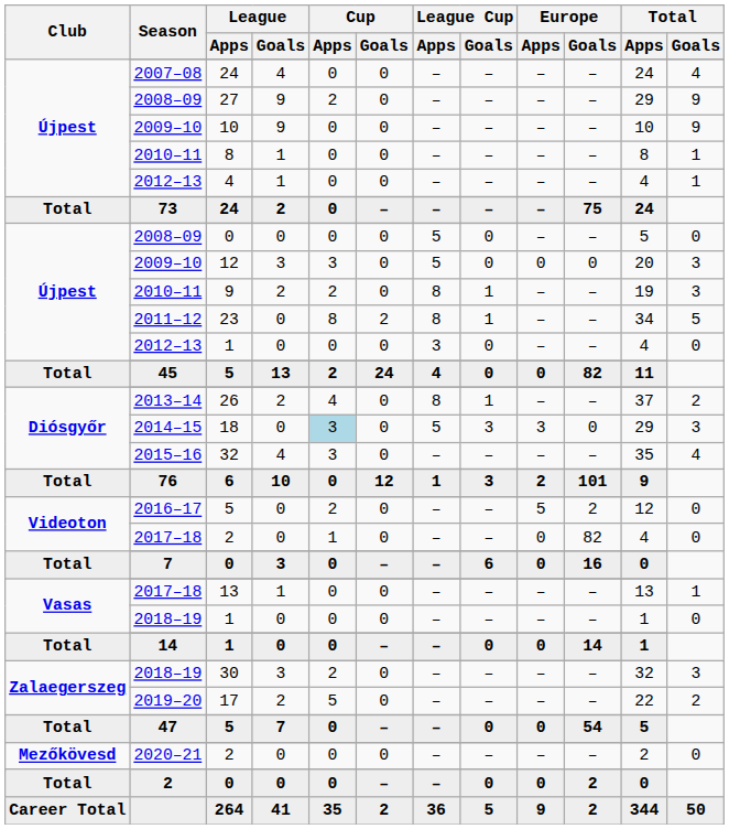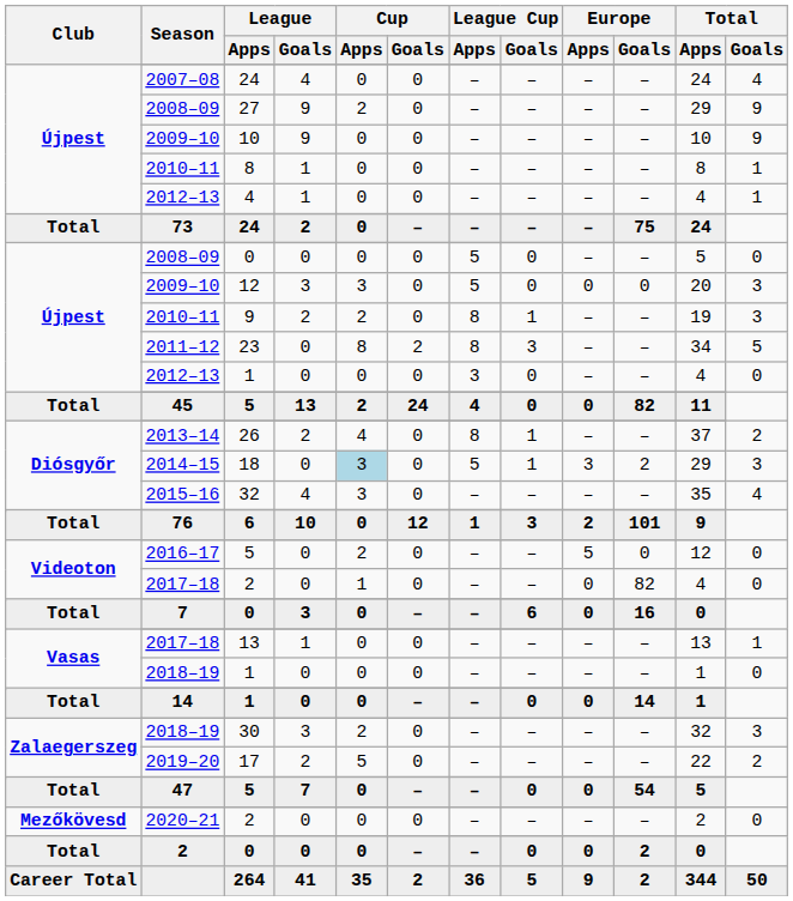 <table class="wikitable" style="font-size:90%; text-align: center;">
 <tr>
 <th rowspan="2">Club</th>
 <th rowspan="2">Season</th>
 <th colspan="2">League</th>
 <th colspan="2">Cup</th>
 <th colspan="2">League Cup</th>
 <th colspan="2">Europe</th>
 <th colspan="2">Total</th>
 </tr>
 <tr>
 <th>Apps</th>
 <th>Goals</th>
 <th>Apps</th>
 <th>Goals</th>
 <th>Apps</th>
 <th>Goals</th>
 <th>Apps</th>
 <th>Goals</th>
 <th>Apps</th>
 <th>Goals</th>
 </tr>
 <tr ||-||-||-|->
 <td rowspan="7" valign="center"><strong><a href='#'>Újpest</a></strong></td>
 </tr>
 <tr>
 <td><a href='#'>2007–08</a></td>
 <td>24</td>
 <td>4</td>
 <td>0</td>
 <td>0</td>
 <td>–</td>
 <td>–</td>
 <td>–</td>
 <td>–</td>
 <td>24</td>
 <td>4</td>
 </tr>
 <tr>
 <td><a href='#'>2008–09</a></td>
 <td>27</td>
 <td>9</td>
 <td>2</td>
 <td>0</td>
 <td>–</td>
 <td>–</td>
 <td>–</td>
 <td>–</td>
 <td>29</td>
 <td>9</td>
 </tr>
 <tr>
 <td><a href='#'>2009–10</a></td>
 <td>10</td>
 <td>9</td>
 <td>0</td>
 <td>0</td>
 <td>–</td>
 <td>–</td>
 <td>–</td>
 <td>–</td>
 <td>10</td>
 <td>9</td>
 </tr>
 <tr>
 <td><a href='#'>2010–11</a></td>
 <td>8</td>
 <td>1</td>
 <td>0</td>
 <td>0</td>
 <td>–</td>
 <td>–</td>
 <td>–</td>
 <td>–</td>
 <td>8</td>
 <td>1</td>
 </tr>
 <tr>
 <td><a href='#'>2012–13</a></td>
 <td>4</td>
 <td>1</td>
 <td>0</td>
 <td>0</td>
 <td>–</td>
 <td>–</td>
 <td>–</td>
 <td>–</td>
 <td>4</td>
 <td>1</td>
 </tr>
 <tr>
 </tr>
 <tr style="font-weight:bold; background-color:#eeeeee;">
 <td>Total</td>
 <td>73</td>
 <td>24</td>
 <td>2</td>
 <td>0</td>
 <td>–</td>
 <td>–</td>
 <td>–</td>
 <td>–</td>
 <td>75</td>
 <td>24</td>
 </tr>
 <tr>
 <td rowspan="7" valign="center"><strong><a href='#'>Újpest</a></strong></td>
 </tr>
 <tr>
 <td><a href='#'>2008–09</a></td>
 <td>0</td>
 <td>0</td>
 <td>0</td>
 <td>0</td>
 <td>5</td>
 <td>0</td>
 <td>–</td>
 <td>–</td>
 <td>5</td>
 <td>0</td>
 </tr>
 <tr>
 <td><a href='#'>2009–10</a></td>
 <td>12</td>
 <td>3</td>
 <td>3</td>
 <td>0</td>
 <td>5</td>
 <td>0</td>
 <td>0</td>
 <td>0</td>
 <td>20</td>
 <td>3</td>
 </tr>
 <tr>
 <td><a href='#'>2010–11</a></td>
 <td>9</td>
 <td>2</td>
 <td>2</td>
 <td>0</td>
 <td>8</td>
 <td>1</td>
 <td>–</td>
 <td>–</td>
 <td>19</td>
 <td>3</td>
 </tr>
 <tr>
 <td><a href='#'>2011–12</a></td>
 <td>23</td>
 <td>0</td>
 <td>8</td>
 <td>2</td>
 <td>8</td>
-<td>1</td>
+<td>3</td>
 <td>–</td>
 <td>–</td>
 <td>34</td>
 <td>5</td>
 </tr>
 <tr>
 <td><a href='#'>2012–13</a></td>
 <td>1</td>
 <td>0</td>
 <td>0</td>
 <td>0</td>
 <td>3</td>
 <td>0</td>
 <td>–</td>
 <td>–</td>
 <td>4</td>
 <td>0</td>
 </tr>
 <tr>
 </tr>
 <tr style="font-weight:bold; background-color:#eeeeee;">
 <td>Total</td>
 <td>45</td>
 <td>5</td>
 <td>13</td>
 <td>2</td>
 <td>24</td>
 <td>4</td>
 <td>0</td>
 <td>0</td>
 <td>82</td>
 <td>11</td>
 </tr>
 <tr>
 <td rowspan="5" valign="center"><strong><a href='#'>Diósgyőr</a></strong></td>
 </tr>
 <tr>
 <td><a href='#'>2013–14</a></td>
 <td>26</td>
 <td>2</td>
 <td>4</td>
 <td>0</td>
 <td>8</td>
 <td>1</td>
 <td>–</td>
 <td>–</td>
 <td>37</td>
 <td>2</td>
 </tr>
 <tr>
 <td><a href='#'>2014–15</a></td>
 <td>18</td>
 <td>0</td>
 <td style="background: lightblue;">3</td>
 <td>0</td>
 <td>5</td>
+<td>1</td>
 <td>3</td>
-<td>3</td>
-<td>0</td>
+<td>2</td>
 <td>29</td>
 <td>3</td>
 </tr>
 <tr>
 <td><a href='#'>2015–16</a></td>
 <td>32</td>
 <td>4</td>
 <td>3</td>
 <td>0</td>
 <td>–</td>
 <td>–</td>
 <td>–</td>
 <td>–</td>
 <td>35</td>
 <td>4</td>
 </tr>
 <tr>
 </tr>
 <tr style="font-weight:bold; background-color:#eeeeee;">
 <td>Total</td>
 <td>76</td>
 <td>6</td>
 <td>10</td>
 <td>0</td>
 <td>12</td>
 <td>1</td>
 <td>3</td>
 <td>2</td>
 <td>101</td>
 <td>9</td>
 </tr>
 <tr>
 <td rowspan="4" valign="center"><strong><a href='#'>Videoton</a></strong></td>
 </tr>
 <tr>
 <td><a href='#'>2016–17</a></td>
 <td>5</td>
 <td>0</td>
 <td>2</td>
 <td>0</td>
 <td>–</td>
 <td>–</td>
 <td>5</td>
-<td>2</td>
+<td>0</td>
 <td>12</td>
 <td>0</td>
 </tr>
 <tr>
 <td><a href='#'>2017–18</a></td>
 <td>2</td>
 <td>0</td>
 <td>1</td>
 <td>0</td>
 <td>–</td>
 <td>–</td>
 <td>0</td>
 <td>82</td>
 <td>4</td>
 <td>0</td>
 </tr>
 <tr>
 </tr>
 <tr style="font-weight:bold; background-color:#eeeeee;">
 <td>Total</td>
 <td>7</td>
 <td>0</td>
 <td>3</td>
 <td>0</td>
 <td>–</td>
 <td>–</td>
 <td>6</td>
 <td>0</td>
 <td>16</td>
 <td>0</td>
 </tr>
 <tr>
 <td rowspan="4" valign="center"><strong><a href='#'>Vasas</a></strong></td>
 </tr>
 <tr>
 <td><a href='#'>2017–18</a></td>
 <td>13</td>
 <td>1</td>
 <td>0</td>
 <td>0</td>
 <td>–</td>
 <td>–</td>
 <td>–</td>
 <td>–</td>
 <td>13</td>
 <td>1</td>
 </tr>
 <tr>
 <td><a href='#'>2018–19</a></td>
 <td>1</td>
 <td>0</td>
 <td>0</td>
 <td>0</td>
 <td>–</td>
 <td>–</td>
 <td>–</td>
 <td>–</td>
 <td>1</td>
 <td>0</td>
 </tr>
 <tr>
 </tr>
 <tr style="font-weight:bold; background-color:#eeeeee;">
 <td>Total</td>
 <td>14</td>
 <td>1</td>
 <td>0</td>
 <td>0</td>
 <td>–</td>
 <td>–</td>
 <td>0</td>
 <td>0</td>
 <td>14</td>
 <td>1</td>
 </tr>
 <tr>
 <td rowspan="4" valign="center"><strong><a href='#'>Zalaegerszeg</a></strong></td>
 </tr>
 <tr>
 <td><a href='#'>2018–19</a></td>
 <td>30</td>
 <td>3</td>
 <td>2</td>
 <td>0</td>
 <td>–</td>
 <td>–</td>
 <td>–</td>
 <td>–</td>
 <td>32</td>
 <td>3</td>
 </tr>
 <tr>
 <td><a href='#'>2019–20</a></td>
 <td>17</td>
 <td>2</td>
 <td>5</td>
 <td>0</td>
 <td>–</td>
 <td>–</td>
 <td>–</td>
 <td>–</td>
 <td>22</td>
 <td>2</td>
 </tr>
 <tr>
 </tr>
 <tr style="font-weight:bold; background-color:#eeeeee;">
 <td>Total</td>
 <td>47</td>
 <td>5</td>
 <td>7</td>
 <td>0</td>
 <td>–</td>
 <td>–</td>
 <td>0</td>
 <td>0</td>
 <td>54</td>
 <td>5</td>
 </tr>
 <tr>
 <td rowspan="3" valign="center"><strong><a href='#'>Mezőkövesd</a></strong></td>
 </tr>
 <tr>
 <td><a href='#'>2020–21</a></td>
 <td>2</td>
 <td>0</td>
 <td>0</td>
 <td>0</td>
 <td>–</td>
 <td>–</td>
 <td>–</td>
 <td>–</td>
 <td>2</td>
 <td>0</td>
 </tr>
 <tr>
 </tr>
 <tr style="font-weight:bold; background-color:#eeeeee;">
 <td>Total</td>
 <td>2</td>
 <td>0</td>
 <td>0</td>
 <td>0</td>
 <td>–</td>
 <td>–</td>
 <td>0</td>
 <td>0</td>
 <td>2</td>
 <td>0</td>
 </tr>
 <tr style="font-weight:bold; background-color:#eeeeee;">
 <td rowspan="2" valign="top"><strong>Career Total</strong></td>
 <td></td>
 <td><strong>264</strong></td>
 <td><strong>41</strong></td>
 <td><strong>35</strong></td>
 <td><strong>2</strong></td>
 <td><strong>36</strong></td>
 <td><strong>5</strong></td>
 <td><strong>9</strong></td>
 <td><strong>2</strong></td>
 <td><strong>344</strong></td>
 <td><strong>50</strong></td>
 </tr>
 </table>
